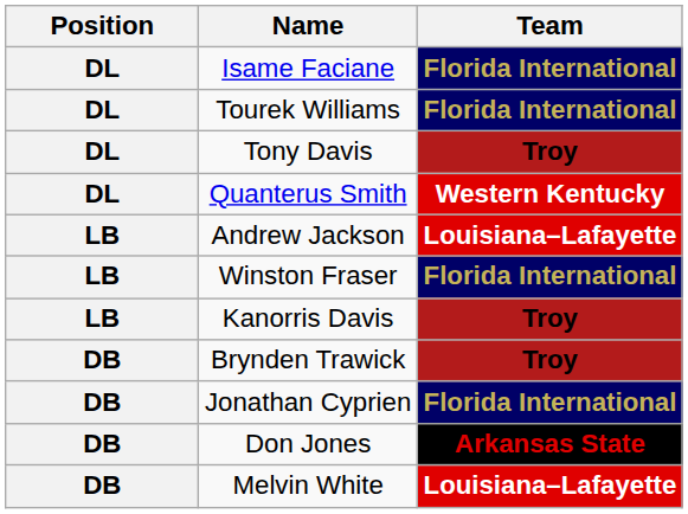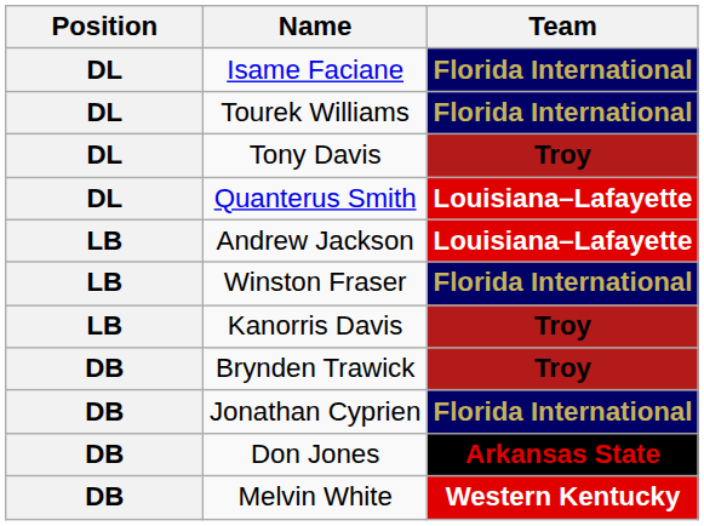 <table class="wikitable sortable" style="text-align: center;">
 <tr>
 <th style="width:110px;">Position</th>
 <th>Name</th>
 <th>Team</th>
 </tr>
 <tr>
 <th>DL</th>
 <td><a href='#'>Isame Faciane</a></td>
 <th style="background:#000067; color:#C5B358;">Florida International</th>
 </tr>
 <tr>
 <th>DL</th>
 <td>Tourek Williams</td>
 <th style="background:#000067; color:#C5B358;">Florida International</th>
 </tr>
 <tr>
 <th>DL</th>
 <td>Tony Davis</td>
 <th style="background:#b31b1b; color:#000;">Troy</th>
 </tr>
 <tr>
 <th>DL</th>
 <td><a href='#'>Quanterus Smith</a></td>
-<th style="background:#e00000; color:#fff;">Western Kentucky</th>
+<th style="background:#e00000; color:#fff;">Louisiana–Lafayette</th>
 </tr>
 <tr>
 <th>LB</th>
 <td>Andrew Jackson</td>
 <th style="background:#e00000; color:#fff;">Louisiana–Lafayette</th>
 </tr>
 <tr>
 <th>LB</th>
 <td>Winston Fraser</td>
 <th style="background:#000067; color:#C5B358;">Florida International</th>
 </tr>
 <tr>
 <th>LB</th>
 <td>Kanorris Davis</td>
 <th style="background:#b31b1b; color:#000;">Troy</th>
 </tr>
 <tr>
 <th>DB</th>
 <td>Brynden Trawick</td>
 <th style="background:#b31b1b; color:#000;">Troy</th>
 </tr>
 <tr>
 <th>DB</th>
 <td>Jonathan Cyprien</td>
 <th style="background:#000067; color:#C5B358;">Florida International</th>
 </tr>
 <tr>
 <th>DB</th>
 <td>Don Jones</td>
 <th style="background:#000; color:#e00000;">Arkansas State</th>
 </tr>
 <tr>
 <th>DB</th>
 <td>Melvin White</td>
-<th style="background:#e00000; color:#fff;">Louisiana–Lafayette</th>
+<th style="background:#e00000; color:#fff;">Western Kentucky</th>
 </tr>
 </table>
